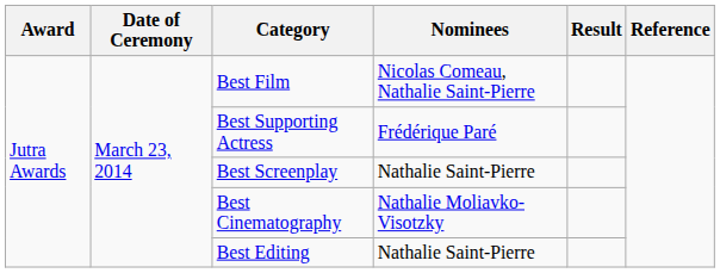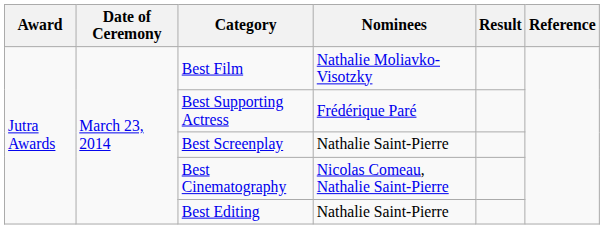 <table class="wikitable">
 <tr>
 <th>Award</th>
 <th>Date of Ceremony</th>
 <th>Category</th>
 <th>Nominees</th>
 <th>Result</th>
 <th>Reference</th>
 </tr>
 <tr>
 <td rowspan="5"><a href='#'>Jutra Awards</a></td>
 <td rowspan="5"><a href='#'>March 23, 2014</a></td>
 <td><a href='#'>Best Film</a></td>
-<td><a href='#'>Nicolas Comeau</a>, <a href='#'>Nathalie Saint-Pierre</a></td>
+<td><a href='#'>Nathalie Moliavko-Visotzky</a></td>
 <td></td>
 <td rowspan="5"></td>
 </tr>
 <tr>
 <td><a href='#'>Best Supporting Actress</a></td>
 <td><a href='#'>Frédérique Paré</a></td>
 <td></td>
 </tr>
 <tr>
 <td><a href='#'>Best Screenplay</a></td>
 <td>Nathalie Saint-Pierre</td>
 <td></td>
 </tr>
 <tr>
 <td><a href='#'>Best Cinematography</a></td>
-<td><a href='#'>Nathalie Moliavko-Visotzky</a></td>
+<td><a href='#'>Nicolas Comeau</a>, <a href='#'>Nathalie Saint-Pierre</a></td>
 <td></td>
 </tr>
 <tr>
 <td><a href='#'>Best Editing</a></td>
 <td>Nathalie Saint-Pierre</td>
 <td></td>
 </tr>
 </table>
